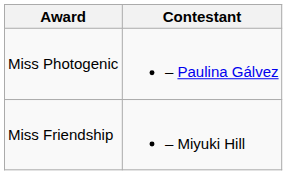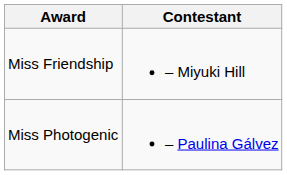 <table class="wikitable sortable" style="font-size:95%;">
 <tr>
 <th>Award</th>
 <th>Contestant</th>
 </tr>
 <tr>
+<td>Miss Friendship</td>
+<td><br><ul><li> – Miyuki Hill</li></ul></td>
+</tr>
+<tr>
 <td>Miss Photogenic</td>
 <td><br><ul><li> – <a href='#'>Paulina Gálvez</a></li></ul></td>
 </tr>
-<tr>
-<td>Miss Friendship</td>
-<td><br><ul><li> – Miyuki Hill</li></ul></td>
-</tr>
 </table>
